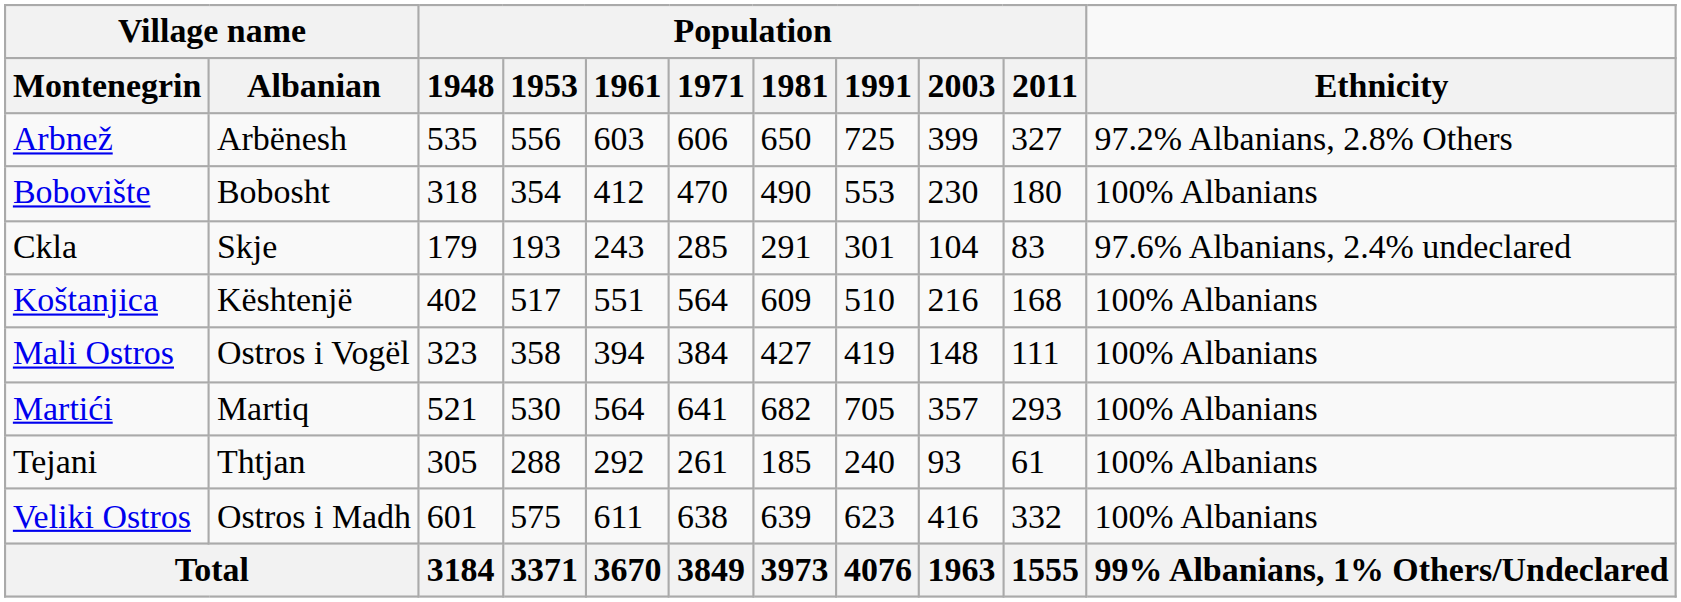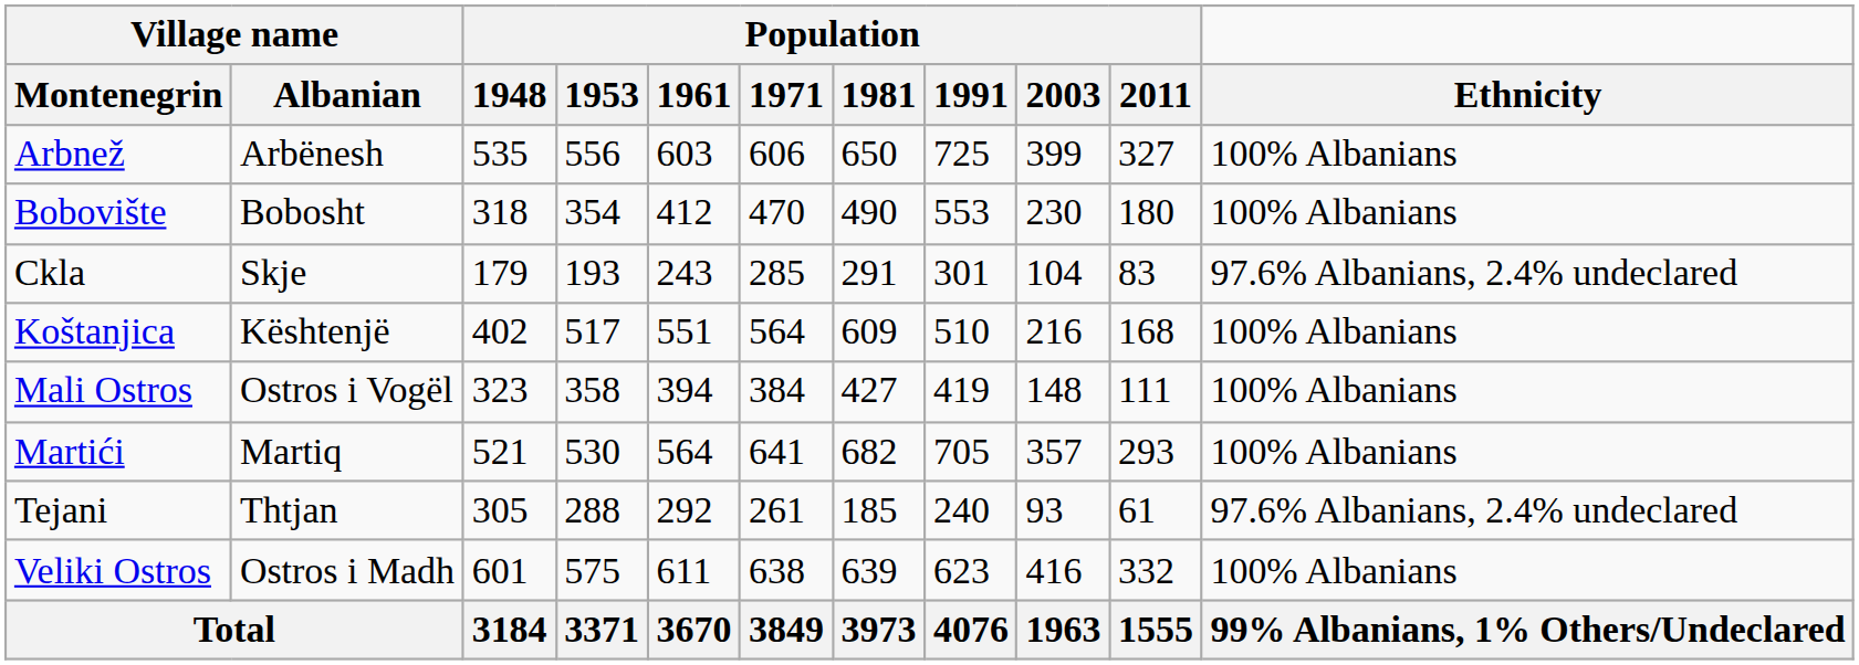 <table class="wikitable sortable">
 <tr>
 <th colspan="2">Village name</th>
 <th colspan="8">Population</th>
 </tr>
 <tr>
 <th>Montenegrin</th>
 <th>Albanian</th>
 <th>1948</th>
 <th>1953</th>
 <th>1961</th>
 <th>1971</th>
 <th>1981</th>
 <th>1991</th>
 <th>2003</th>
 <th>2011</th>
 <th>Ethnicity</th>
 </tr>
 <tr>
 <td><a href='#'>Arbnež</a></td>
 <td>Arbënesh</td>
 <td>535</td>
 <td>556</td>
 <td>603</td>
 <td>606</td>
 <td>650</td>
 <td>725</td>
 <td>399</td>
 <td>327</td>
-<td>97.2% Albanians, 2.8% Others</td>
+<td>100% Albanians</td>
 </tr>
 <tr>
 <td><a href='#'>Bobovište</a></td>
 <td>Bobosht</td>
 <td>318</td>
 <td>354</td>
 <td>412</td>
 <td>470</td>
 <td>490</td>
 <td>553</td>
 <td>230</td>
 <td>180</td>
 <td>100% Albanians</td>
 </tr>
 <tr>
 <td>Ckla</td>
 <td>Skje</td>
 <td>179</td>
 <td>193</td>
 <td>243</td>
 <td>285</td>
 <td>291</td>
 <td>301</td>
 <td>104</td>
 <td>83</td>
 <td>97.6% Albanians, 2.4% undeclared</td>
 </tr>
 <tr>
 <td><a href='#'>Koštanjica</a></td>
 <td>Kështenjë</td>
 <td>402</td>
 <td>517</td>
 <td>551</td>
 <td>564</td>
 <td>609</td>
 <td>510</td>
 <td>216</td>
 <td>168</td>
 <td>100% Albanians</td>
 </tr>
 <tr>
 <td><a href='#'>Mali Ostros</a></td>
 <td>Ostros i Vogël</td>
 <td>323</td>
 <td>358</td>
 <td>394</td>
 <td>384</td>
 <td>427</td>
 <td>419</td>
 <td>148</td>
 <td>111</td>
 <td>100% Albanians</td>
 </tr>
 <tr>
 <td><a href='#'>Martići</a></td>
 <td>Martiq</td>
 <td>521</td>
 <td>530</td>
 <td>564</td>
 <td>641</td>
 <td>682</td>
 <td>705</td>
 <td>357</td>
 <td>293</td>
 <td>100% Albanians</td>
 </tr>
 <tr>
 <td>Tejani</td>
 <td>Thtjan</td>
 <td>305</td>
 <td>288</td>
 <td>292</td>
 <td>261</td>
 <td>185</td>
 <td>240</td>
 <td>93</td>
 <td>61</td>
-<td>100% Albanians</td>
+<td>97.6% Albanians, 2.4% undeclared</td>
 </tr>
 <tr>
 <td><a href='#'>Veliki Ostros</a></td>
 <td>Ostros i Madh</td>
 <td>601</td>
 <td>575</td>
 <td>611</td>
 <td>638</td>
 <td>639</td>
 <td>623</td>
 <td>416</td>
 <td>332</td>
 <td>100% Albanians</td>
 </tr>
 <tr>
 <th colspan="2">Total</th>
 <th>3184</th>
 <th>3371</th>
 <th>3670</th>
 <th>3849</th>
 <th>3973</th>
 <th>4076</th>
 <th>1963</th>
 <th>1555</th>
 <th>99% Albanians, 1% Others/Undeclared</th>
 </tr>
 </table>
